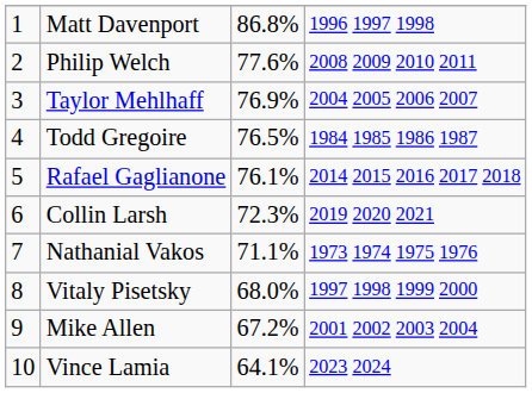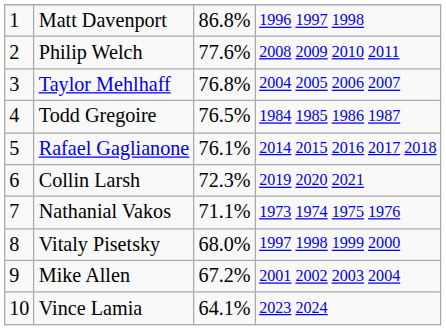 <table class="wikitable">
 <tr>
 </tr>
 <tr>
 <td>1</td>
 <td>Matt Davenport</td>
 <td><abbr>86.8%</abbr></td>
 <td style="font-size:80%;"><a href='#'>1996</a> <a href='#'>1997</a> <a href='#'>1998</a></td>
 </tr>
 <tr>
 <td>2</td>
 <td>Philip Welch</td>
 <td><abbr>77.6%</abbr></td>
 <td style="font-size:80%;"><a href='#'>2008</a> <a href='#'>2009</a> <a href='#'>2010</a> <a href='#'>2011</a></td>
 </tr>
 <tr>
 <td>3</td>
 <td><a href='#'>Taylor Mehlhaff</a></td>
-<td><abbr>76.9%</abbr></td>
+<td><abbr>76.8%</abbr></td>
 <td style="font-size:80%;"><a href='#'>2004</a> <a href='#'>2005</a> <a href='#'>2006</a> <a href='#'>2007</a></td>
 </tr>
 <tr>
 <td>4</td>
 <td>Todd Gregoire</td>
 <td><abbr>76.5%</abbr></td>
 <td style="font-size:80%;"><a href='#'>1984</a> <a href='#'>1985</a> <a href='#'>1986</a> <a href='#'>1987</a></td>
 </tr>
 <tr>
 <td>5</td>
 <td><a href='#'>Rafael Gaglianone</a></td>
 <td><abbr>76.1%</abbr></td>
 <td style="font-size:80%;"><a href='#'>2014</a> <a href='#'>2015</a> <a href='#'>2016</a> <a href='#'>2017</a> <a href='#'>2018</a></td>
 </tr>
 <tr>
 <td>6</td>
 <td>Collin Larsh</td>
 <td><abbr>72.3%</abbr></td>
 <td style="font-size:80%;"><a href='#'>2019</a> <a href='#'>2020</a> <a href='#'>2021</a></td>
 </tr>
 <tr>
 <td>7</td>
 <td>Nathanial Vakos</td>
 <td><abbr>71.1%</abbr></td>
 <td style="font-size:80%;"><a href='#'>1973</a> <a href='#'>1974</a> <a href='#'>1975</a> <a href='#'>1976</a><br></td>
 </tr>
 <tr>
 <td>8</td>
 <td>Vitaly Pisetsky</td>
 <td><abbr>68.0%</abbr></td>
 <td style="font-size:80%;"><a href='#'>1997</a> <a href='#'>1998</a> <a href='#'>1999</a> <a href='#'>2000</a></td>
 </tr>
 <tr>
 <td>9</td>
 <td>Mike Allen</td>
 <td><abbr>67.2%</abbr></td>
 <td style="font-size:80%;"><a href='#'>2001</a> <a href='#'>2002</a> <a href='#'>2003</a> <a href='#'>2004</a></td>
 </tr>
 <tr>
 <td>10</td>
 <td>Vince Lamia</td>
 <td><abbr>64.1%</abbr></td>
 <td style="font-size:80%;"><a href='#'>2023</a> <a href='#'>2024</a></td>
 </tr>
 </table>
